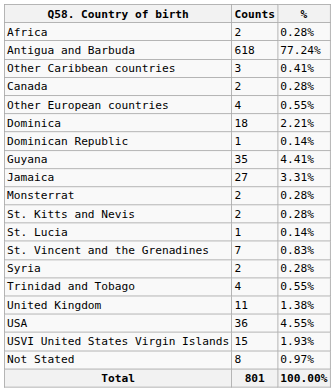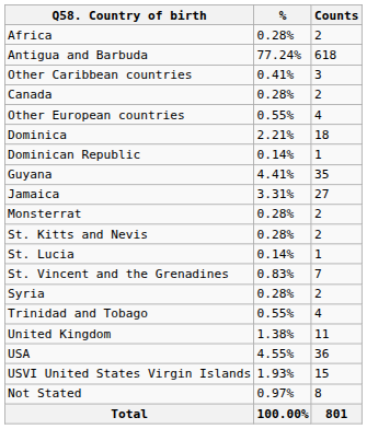 <table class="wikitable sortable">
 <tr>
 <th>Q58. Country of birth</th>
+<th>%</th>
 <th>Counts</th>
-<th>%</th>
 </tr>
 <tr>
 <td>Africa</td>
+<td>0.28%</td>
 <td>2</td>
-<td>0.28%</td>
 </tr>
 <tr>
 <td>Antigua and Barbuda</td>
+<td>77.24%</td>
 <td>618</td>
-<td>77.24%</td>
 </tr>
 <tr>
 <td>Other Caribbean countries</td>
+<td>0.41%</td>
 <td>3</td>
-<td>0.41%</td>
 </tr>
 <tr>
 <td>Canada</td>
+<td>0.28%</td>
 <td>2</td>
-<td>0.28%</td>
 </tr>
 <tr>
 <td>Other European countries</td>
+<td>0.55%</td>
 <td>4</td>
-<td>0.55%</td>
 </tr>
 <tr>
 <td>Dominica</td>
+<td>2.21%</td>
 <td>18</td>
-<td>2.21%</td>
 </tr>
 <tr>
 <td>Dominican Republic</td>
+<td>0.14%</td>
 <td>1</td>
-<td>0.14%</td>
 </tr>
 <tr>
 <td>Guyana</td>
+<td>4.41%</td>
 <td>35</td>
-<td>4.41%</td>
 </tr>
 <tr>
 <td>Jamaica</td>
+<td>3.31%</td>
 <td>27</td>
-<td>3.31%</td>
 </tr>
 <tr>
 <td>Monsterrat</td>
+<td>0.28%</td>
 <td>2</td>
-<td>0.28%</td>
 </tr>
 <tr>
 <td>St. Kitts and Nevis</td>
+<td>0.28%</td>
 <td>2</td>
-<td>0.28%</td>
 </tr>
 <tr>
 <td>St. Lucia</td>
+<td>0.14%</td>
 <td>1</td>
-<td>0.14%</td>
 </tr>
 <tr>
 <td>St. Vincent and the Grenadines</td>
+<td>0.83%</td>
 <td>7</td>
-<td>0.83%</td>
 </tr>
 <tr>
 <td>Syria</td>
+<td>0.28%</td>
 <td>2</td>
-<td>0.28%</td>
 </tr>
 <tr>
 <td>Trinidad and Tobago</td>
+<td>0.55%</td>
 <td>4</td>
-<td>0.55%</td>
 </tr>
 <tr>
 <td>United Kingdom</td>
+<td>1.38%</td>
 <td>11</td>
-<td>1.38%</td>
 </tr>
 <tr>
 <td>USA</td>
+<td>4.55%</td>
 <td>36</td>
-<td>4.55%</td>
 </tr>
 <tr>
 <td>USVI United States Virgin Islands</td>
+<td>1.93%</td>
 <td>15</td>
-<td>1.93%</td>
 </tr>
 <tr>
 <td>Not Stated</td>
+<td>0.97%</td>
 <td>8</td>
-<td>0.97%</td>
 </tr>
 <tr>
 <th>Total</th>
+<th>100.00%</th>
 <th>801</th>
-<th>100.00%</th>
 </tr>
 </table>
